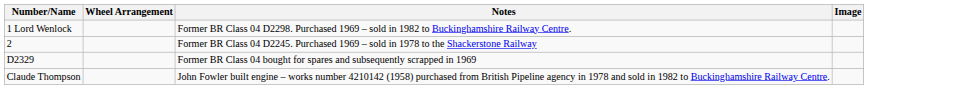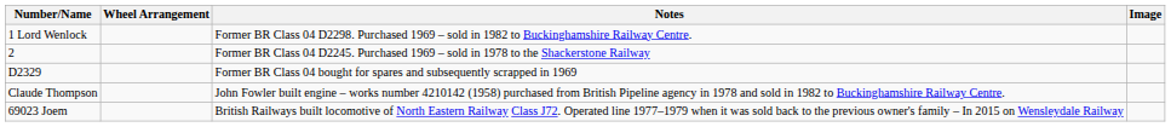 <table class="wikitable">
 <tr>
 <th>Number/Name</th>
 <th>Wheel Arrangement</th>
 <th>Notes</th>
 <th>Image</th>
 </tr>
 <tr>
 <td>1 Lord Wenlock</td>
 <td></td>
 <td>Former BR Class 04 D2298. Purchased 1969 – sold in 1982 to <a href='#'>Buckinghamshire Railway Centre</a>.</td>
 <td></td>
 </tr>
 <tr>
 <td>2</td>
 <td></td>
 <td>Former BR Class 04 D2245. Purchased 1969 – sold in 1978 to the <a href='#'>Shackerstone Railway</a></td>
 <td></td>
 </tr>
 <tr>
 <td>D2329</td>
 <td></td>
 <td>Former BR Class 04 bought for spares and subsequently scrapped in 1969</td>
 <td></td>
 </tr>
 <tr>
 <td>Claude Thompson</td>
 <td></td>
 <td>John Fowler built engine – works number 4210142 (1958) purchased from British Pipeline agency in 1978 and sold in 1982 to <a href='#'>Buckinghamshire Railway Centre</a>.</td>
 <td></td>
 </tr>
+<tr>
+<td>69023 Joem</td>
+<td></td>
+<td>British Railways built locomotive of <a href='#'>North Eastern Railway</a> <a href='#'>Class J72</a>. Operated line 1977–1979 when it was sold back to the previous owner's family – In 2015 on <a href='#'>Wensleydale Railway</a></td>
+<td></td>
+</tr>
 </table>
